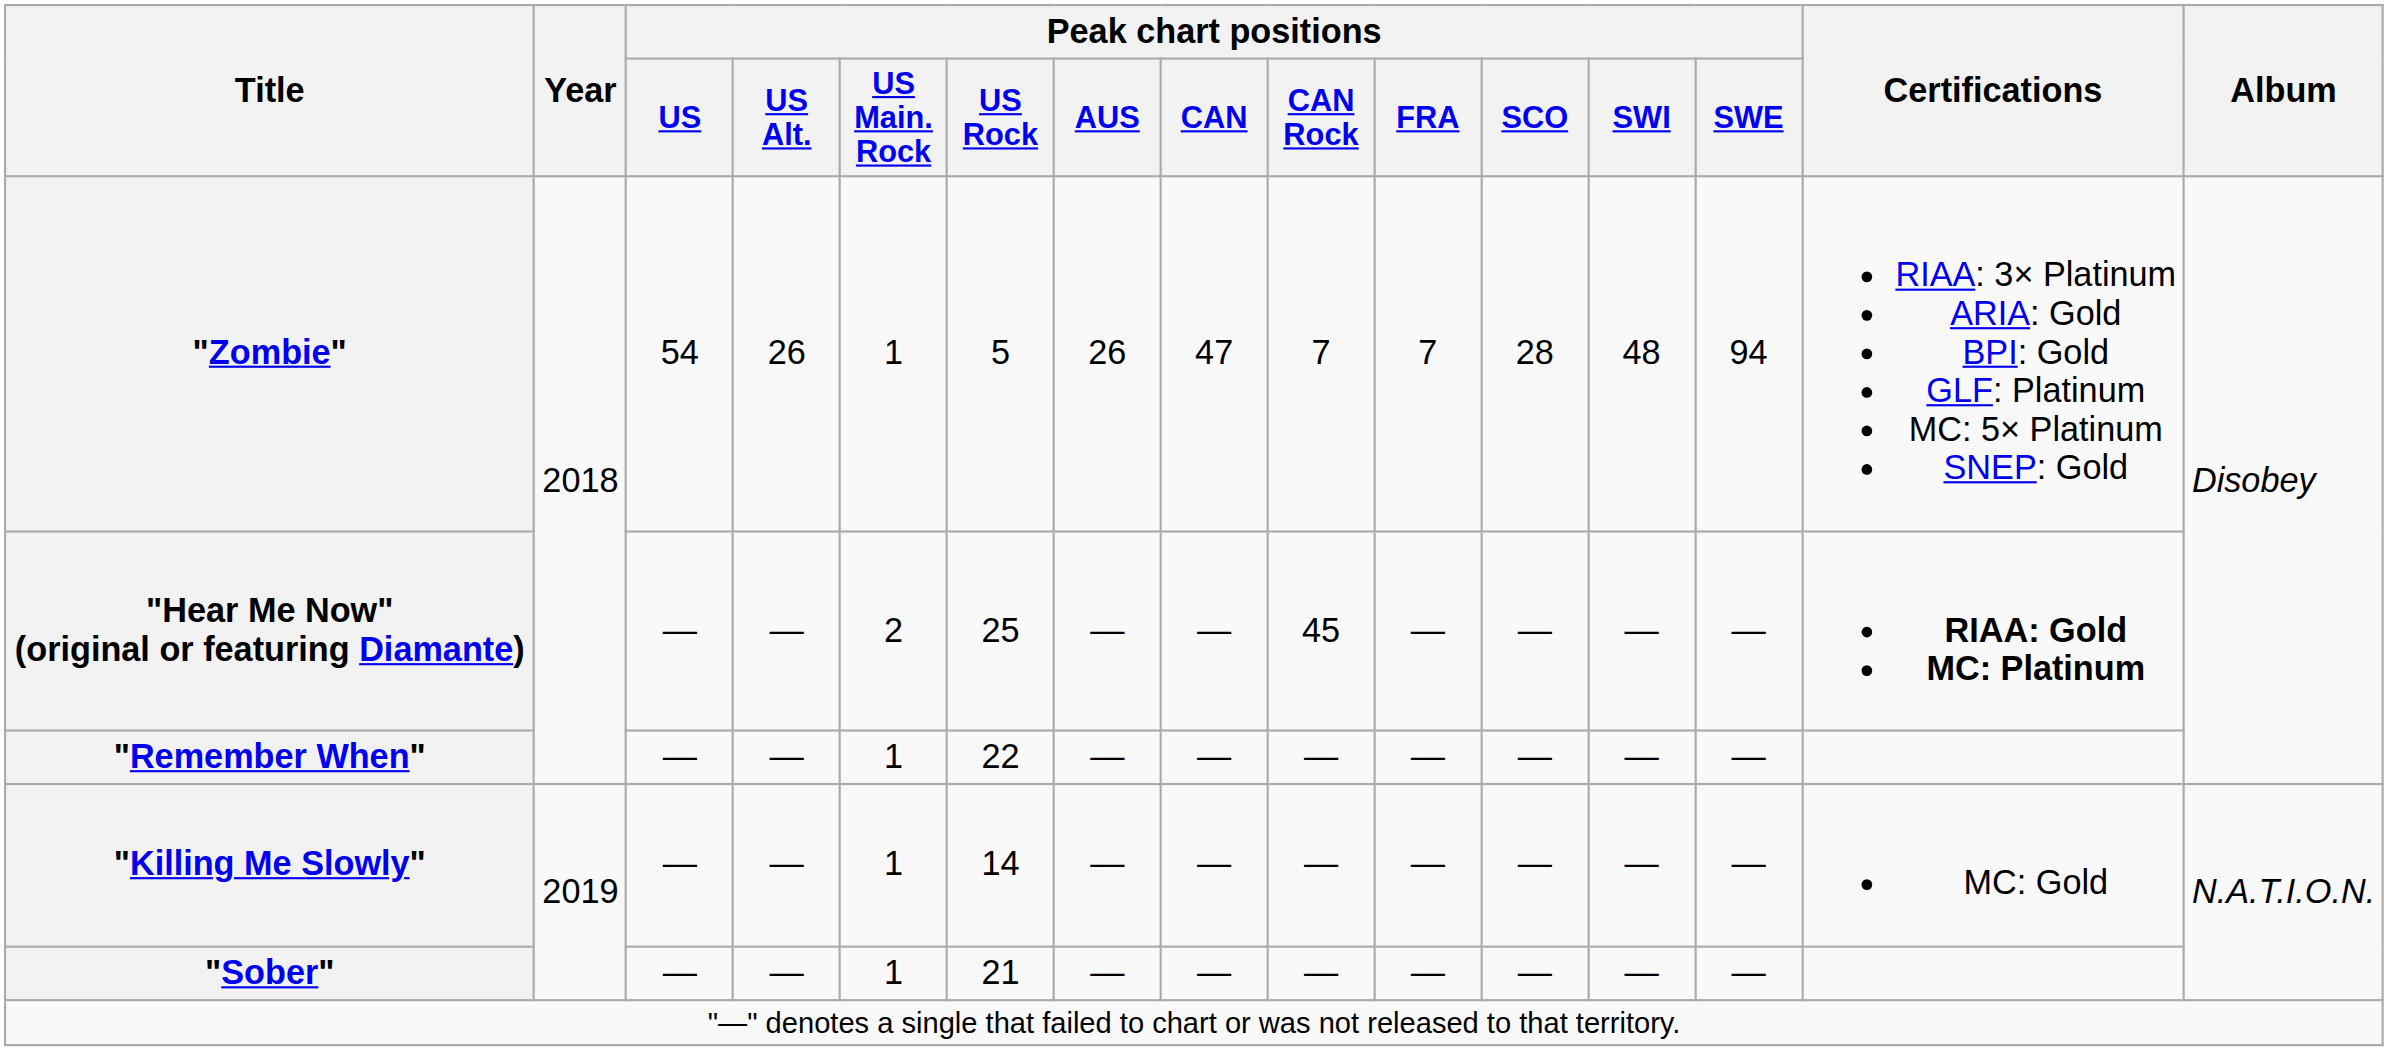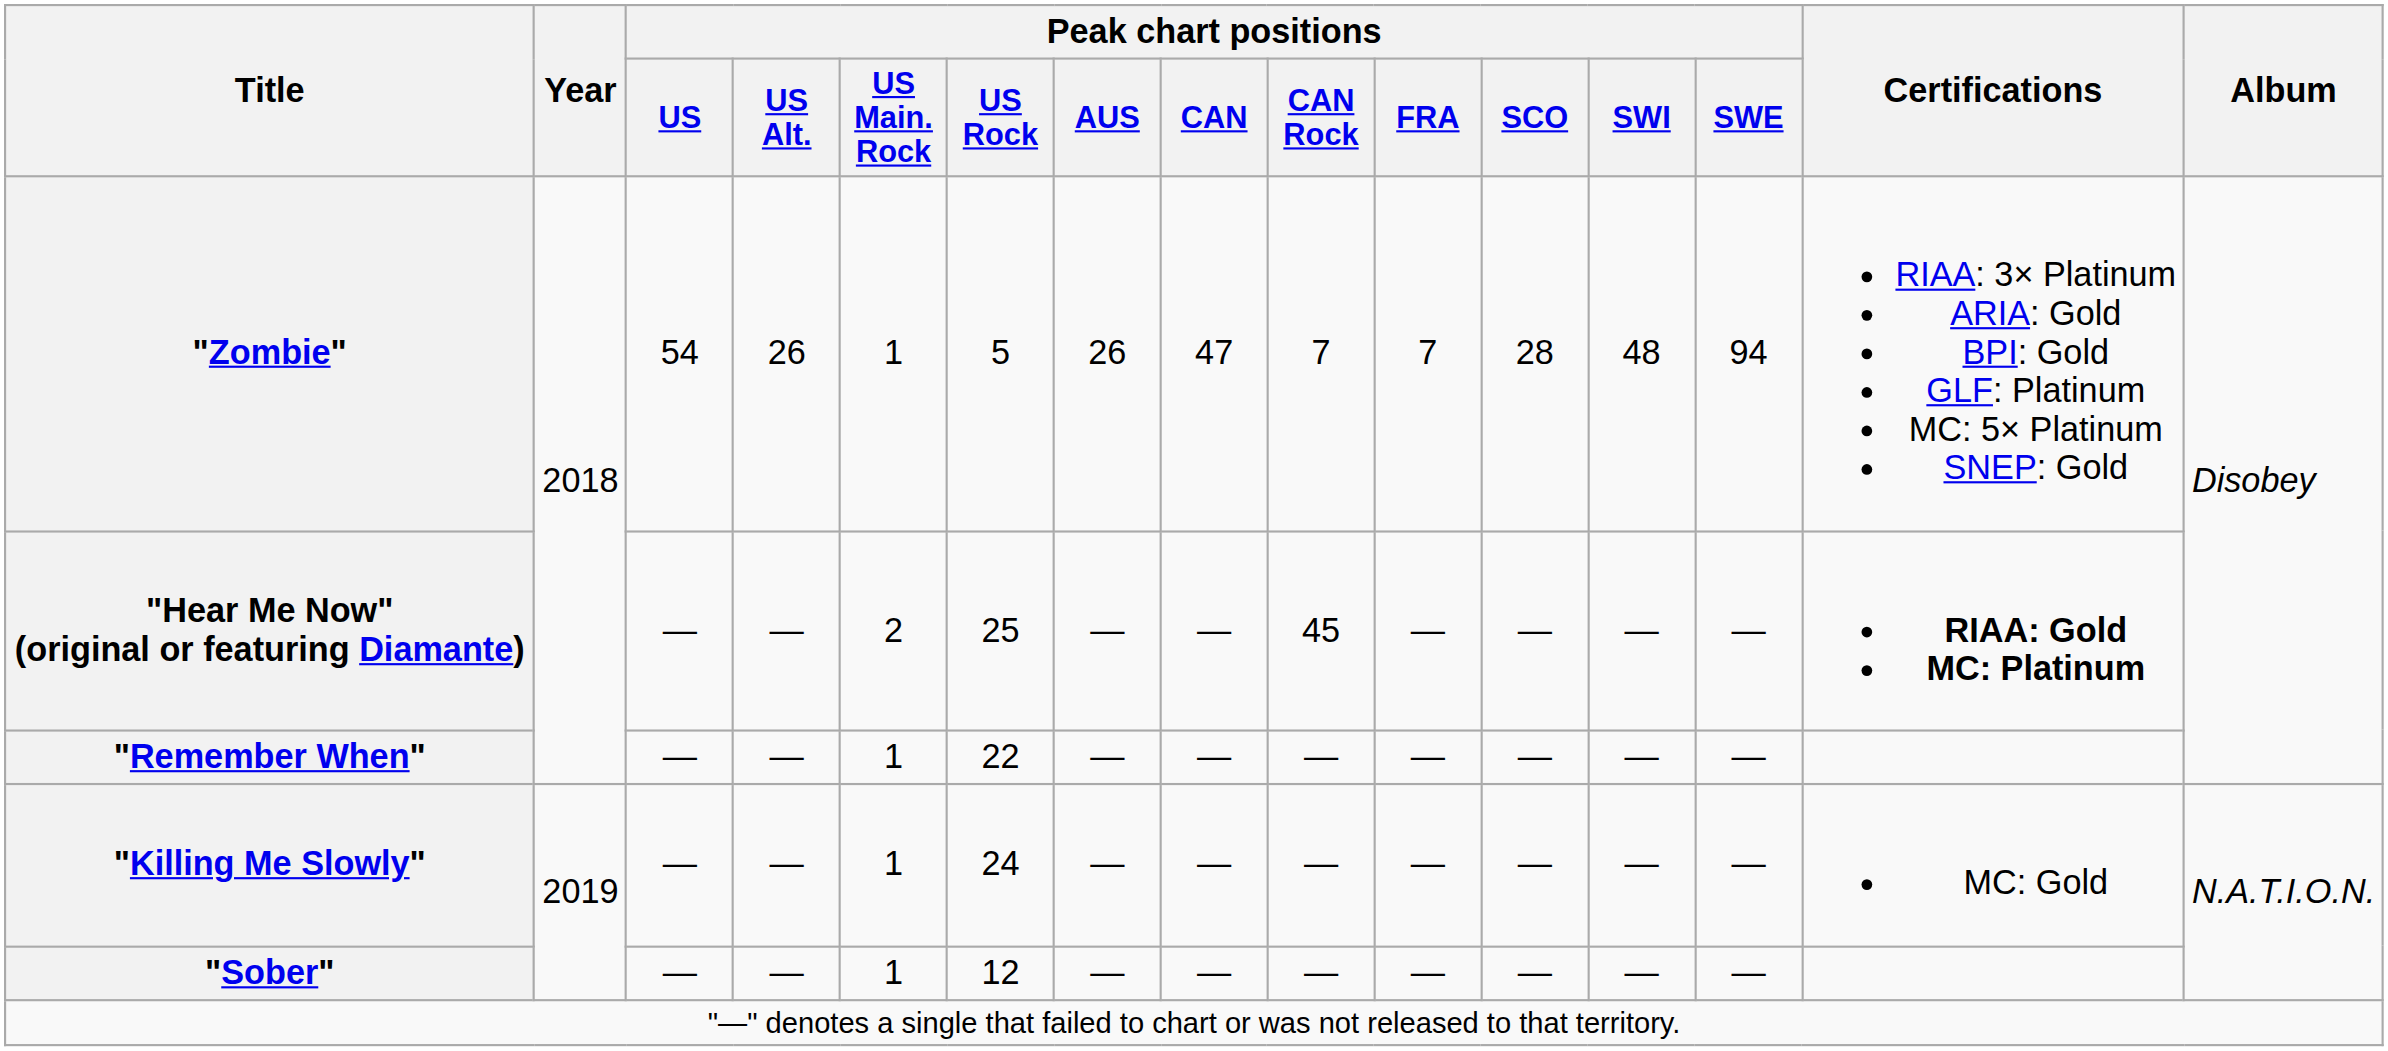 <table class="wikitable plainrowheaders" style="text-align:center;">
 <tr>
 <th scope="col" rowspan="2" style="width:15em;">Title</th>
 <th scope="col" rowspan="2">Year</th>
 <th scope="col" colspan="11">Peak chart positions</th>
 <th scope="col" rowspan="2">Certifications</th>
 <th scope="col" rowspan="2">Album</th>
 </tr>
 <tr>
 <th scope="col" style="width:3em;font-size:90%;"><a href='#'>US</a><br></th>
 <th scope="col" style="width:3em;font-size:90%;"><a href='#'>US<br>Alt.</a><br></th>
 <th scope="col" style="width:3em;font-size:90%;"><a href='#'>US<br>Main.<br>Rock</a><br></th>
 <th scope="col" style="width:3em;font-size:90%;"><a href='#'>US<br>Rock</a><br></th>
 <th scope="col" style="width:3em;font-size:90%;"><a href='#'>AUS</a><br></th>
 <th scope="col" style="width:3em;font-size:90%;"><a href='#'>CAN</a><br></th>
 <th scope="col" style="width:3em;font-size:90%;"><a href='#'>CAN<br>Rock</a><br></th>
 <th scope="col" style="width:3em;font-size:90%;"><a href='#'>FRA</a><br></th>
 <th scope="col" style="width:3em;font-size:90%;"><a href='#'>SCO</a><br></th>
 <th scope="col" style="width:3em;font-size:90%;"><a href='#'>SWI</a><br></th>
 <th scope="col" style="width:3em;font-size:90%;"><a href='#'>SWE</a><br></th>
 </tr>
 <tr>
 <th scope="row">"<a href='#'>Zombie</a>"</th>
 <td rowspan="3">2018</td>
 <td>54</td>
 <td>26</td>
 <td>1</td>
 <td>5</td>
 <td>26</td>
 <td>47</td>
 <td>7</td>
 <td>7</td>
 <td>28</td>
 <td>48</td>
 <td>94</td>
 <td><br><ul><li><a href='#'>RIAA</a>: 3× Platinum</li><li><a href='#'>ARIA</a>: Gold</li><li><a href='#'>BPI</a>: Gold</li><li><a href='#'>GLF</a>: Platinum</li><li>MC: 5× Platinum</li><li><a href='#'>SNEP</a>: Gold</li></ul></td>
 <td rowspan="3" style="text-align:left;"><em>Disobey</em></td>
 </tr>
 <tr>
 <th scope="row">"Hear Me Now" <br><span>(original or featuring <a href='#'>Diamante</a>)</span></th>
 <td>—</td>
 <td>—</td>
 <td>2</td>
 <td>25</td>
 <td>—</td>
 <td>—</td>
 <td>45<br></td>
 <td>—</td>
 <td>—</td>
 <td>—</td>
 <td>—</td>
 <td><strong><br><ul><li>RIAA: Gold</li><li>MC: Platinum</li></ul></strong></td>
 </tr>
 <tr>
 <th scope="row">"<a href='#'>Remember When</a>"</th>
 <td>—</td>
 <td>—</td>
 <td>1</td>
 <td>22</td>
 <td>—</td>
 <td>—</td>
 <td>—</td>
 <td>—</td>
 <td>—</td>
 <td>—</td>
 <td>—</td>
 <td></td>
 </tr>
 <tr>
 <th scope="row">"<a href='#'>Killing Me Slowly</a>"</th>
 <td rowspan="2">2019</td>
 <td>—</td>
 <td>—</td>
 <td>1</td>
-<td>14</td>
+<td>24</td>
 <td>—</td>
 <td>—</td>
 <td>—</td>
 <td>—</td>
 <td>—</td>
 <td>—</td>
 <td>—</td>
 <td><br><ul><li>MC: Gold</li></ul></td>
 <td rowspan="2" style="text-align:left;"><em>N.A.T.I.O.N.</em></td>
 </tr>
 <tr>
 <th scope="row">"<a href='#'>Sober</a>"</th>
 <td>—</td>
 <td>—</td>
 <td>1</td>
-<td>21</td>
+<td>12</td>
 <td>—</td>
 <td>—</td>
 <td>—</td>
 <td>—</td>
 <td>—</td>
 <td>—</td>
 <td>—</td>
 <td></td>
 </tr>
 <tr>
 <td colspan="16" style="font-size:85%;">"—" denotes a single that failed to chart or was not released to that territory.</td>
 </tr>
 </table>
